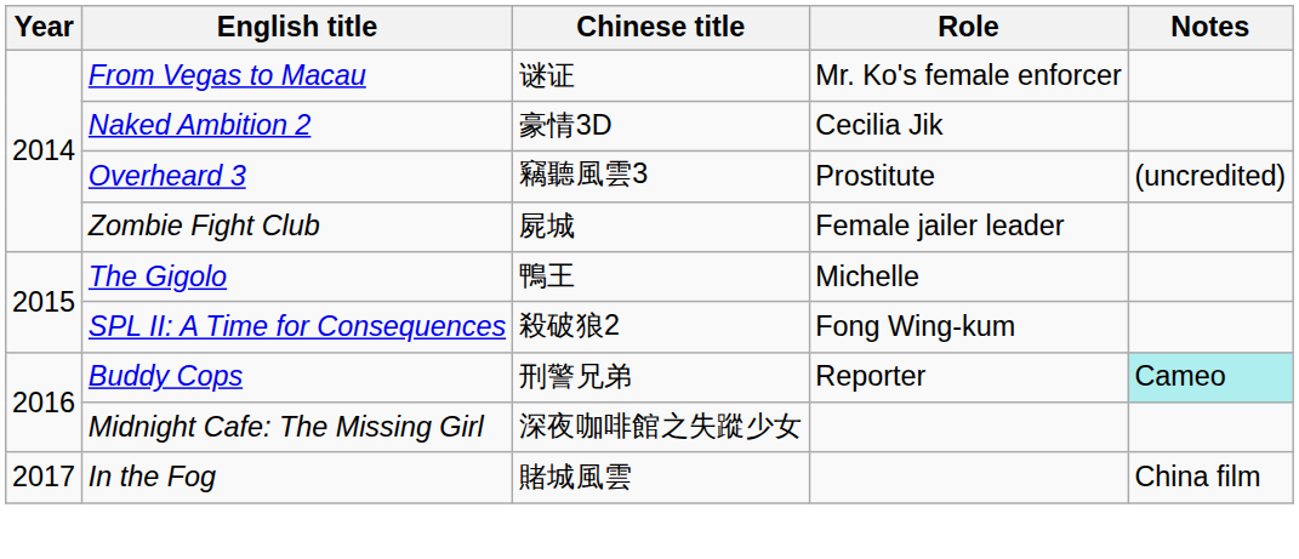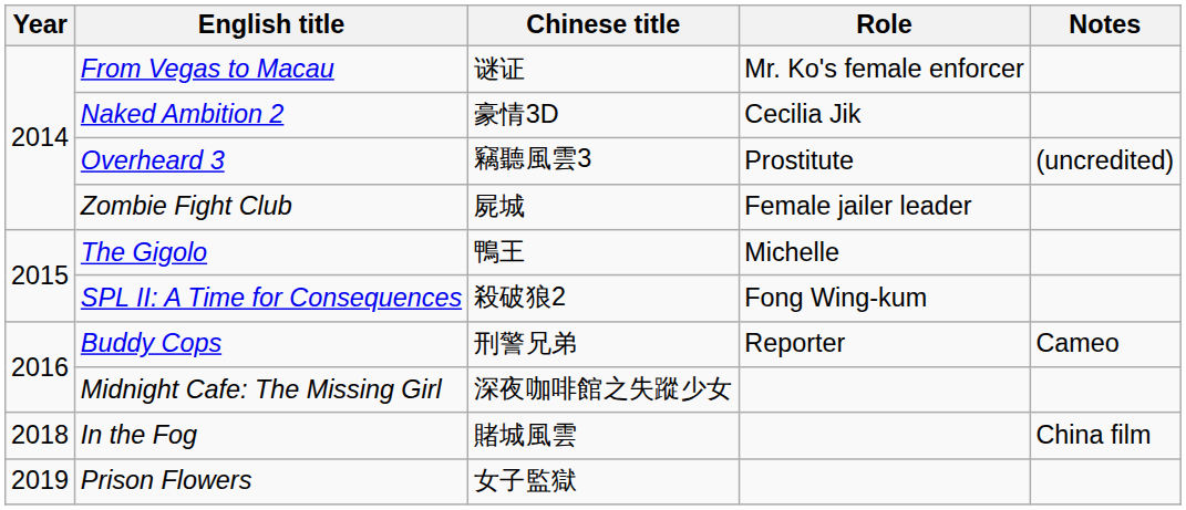 <table class="wikitable">
 <tr>
 <th>Year</th>
 <th>English title</th>
 <th>Chinese title</th>
 <th>Role</th>
 <th>Notes</th>
 </tr>
 <tr>
 <td rowspan=4>2014</td>
 <td><em><a href='#'>From Vegas to Macau</a></em></td>
 <td>谜证</td>
 <td>Mr. Ko's female enforcer</td>
 <td></td>
 </tr>
 <tr>
 <td><em><a href='#'>Naked Ambition 2</a></em></td>
 <td>豪情3D</td>
 <td>Cecilia Jik</td>
 <td></td>
 </tr>
 <tr>
 <td><em><a href='#'>Overheard 3</a></em></td>
 <td>竊聽風雲3</td>
 <td>Prostitute</td>
 <td>(uncredited)</td>
 </tr>
 <tr>
 <td><em>Zombie Fight Club</em></td>
 <td>屍城</td>
 <td>Female jailer leader</td>
 <td></td>
 </tr>
 <tr>
 <td rowspan=2>2015</td>
 <td><em><a href='#'>The Gigolo</a></em></td>
 <td>鴨王</td>
 <td>Michelle</td>
 <td></td>
 </tr>
 <tr>
 <td><em><a href='#'>SPL II: A Time for Consequences</a></em></td>
 <td>殺破狼2</td>
 <td>Fong Wing-kum</td>
 <td></td>
 </tr>
 <tr>
 <td rowspan=2>2016</td>
 <td><em><a href='#'>Buddy Cops</a> </em></td>
 <td>刑警兄弟</td>
 <td>Reporter</td>
-<td style="background: paleturquoise;">Cameo</td>
+<td>Cameo</td>
 </tr>
 <tr>
 <td><em>Midnight Cafe: The Missing Girl</em></td>
 <td>深夜咖啡館之失蹤少女</td>
 <td></td>
 <td></td>
 </tr>
 <tr>
-<td>2017</td>
+<td>2018</td>
 <td><em>In the Fog</em></td>
 <td>賭城風雲</td>
 <td></td>
 <td>China film</td>
 </tr>
+<tr>
+<td>2019</td>
+<td><em>Prison Flowers</em></td>
+<td>女子監獄</td>
+<td></td>
+<td></td>
+</tr>
 </table>
